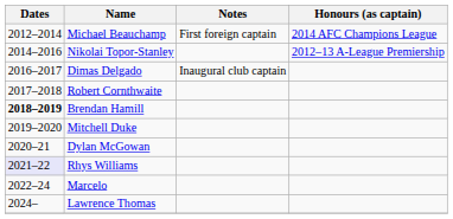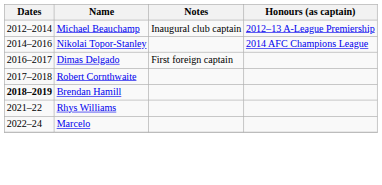 <table class="wikitable">
 <tr>
 <th>Dates</th>
 <th>Name</th>
 <th>Notes</th>
 <th>Honours (as captain)</th>
 </tr>
 <tr>
 <td>2012–2014</td>
 <td> <a href='#'>Michael Beauchamp</a></td>
-<td>First foreign captain</td>
-<td><a href='#'>2014 AFC Champions League</a></td>
+<td>Inaugural club captain</td>
+<td><a href='#'>2012–13 A-League Premiership</a></td>
 </tr>
 <tr>
 <td>2014–2016</td>
 <td> <a href='#'>Nikolai Topor-Stanley</a></td>
 <td></td>
-<td><a href='#'>2012–13 A-League Premiership</a></td>
+<td><a href='#'>2014 AFC Champions League</a></td>
 </tr>
 <tr>
 <td>2016–2017</td>
 <td> <a href='#'>Dimas Delgado</a></td>
-<td>Inaugural club captain</td>
+<td>First foreign captain</td>
 <td></td>
 </tr>
 <tr>
 <td>2017–2018</td>
 <td> <a href='#'>Robert Cornthwaite</a></td>
 <td></td>
 <td></td>
 </tr>
 <tr>
 <td><strong>2018–2019</strong></td>
 <td> <a href='#'>Brendan Hamill</a></td>
 <td></td>
 <td></td>
 </tr>
 <tr>
-<td>2019–2020</td>
-<td> <a href='#'>Mitchell Duke</a></td>
-<td></td>
-<td></td>
-</tr>
-<tr>
-<td>2020–21</td>
-<td> <a href='#'>Dylan McGowan</a></td>
-<td></td>
-<td></td>
-</tr>
-<tr>
-<td style="background: lavender;">2021–22</td>
+<td>2021–22</td>
 <td> <a href='#'>Rhys Williams</a></td>
 <td></td>
 <td></td>
 </tr>
 <tr>
 <td>2022–24</td>
 <td> <a href='#'>Marcelo</a></td>
 <td></td>
 <td></td>
 </tr>
 <tr>
-<td>2024–</td>
-<td> <a href='#'>Lawrence Thomas</a></td>
-<td></td>
-<td></td>
-</tr>
-<tr>
 </tr>
 </table>
